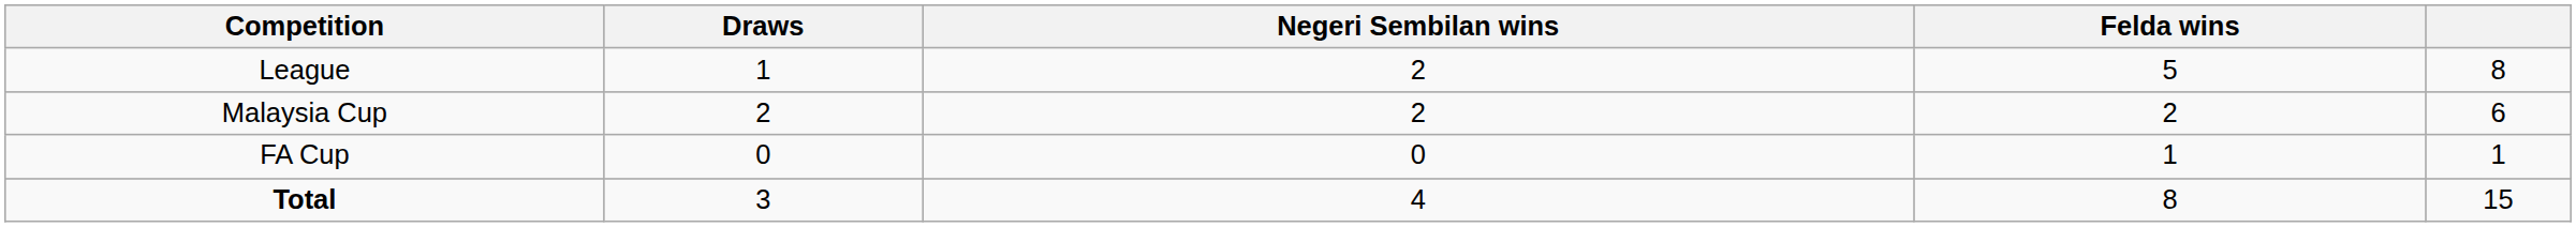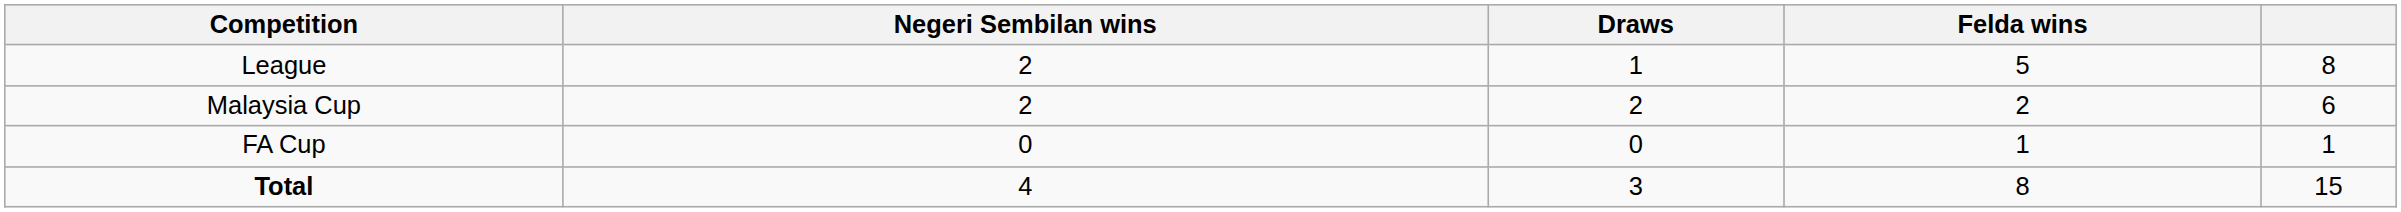 <table class="wikitable" style="width:95%;text-align:center">
 <tr>
 <th>Competition</th>
+<th>Negeri Sembilan wins</th>
 <th>Draws</th>
-<th>Negeri Sembilan wins</th>
 <th>Felda wins</th>
 <th></th>
 </tr>
 <tr>
 <td>League</td>
+<td>2</td>
 <td>1</td>
-<td>2</td>
 <td>5</td>
 <td>8</td>
 </tr>
 <tr>
 <td>Malaysia Cup</td>
 <td>2</td>
 <td>2</td>
 <td>2</td>
 <td>6</td>
 </tr>
 <tr>
 <td>FA Cup</td>
 <td>0</td>
 <td>0</td>
 <td>1</td>
 <td>1</td>
 </tr>
 <tr>
 <td><strong>Total</strong></td>
+<td>4</td>
 <td>3</td>
-<td>4</td>
 <td>8</td>
 <td>15</td>
 </tr>
 </table>
